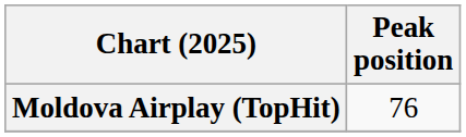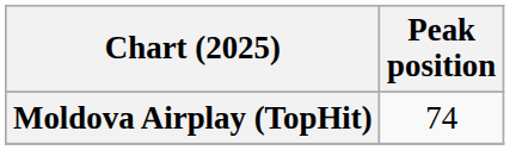 <table class="wikitable plainrowheaders" style="text-align:center">
 <tr>
 <th scope="col">Chart (2025)</th>
 <th scope="col">Peak<br>position</th>
 </tr>
 <tr>
 <th scope="row">Moldova Airplay (TopHit)</th>
-<td>76</td>
+<td>74</td>
 </tr>
 <tr>
 </tr>
 </table>
